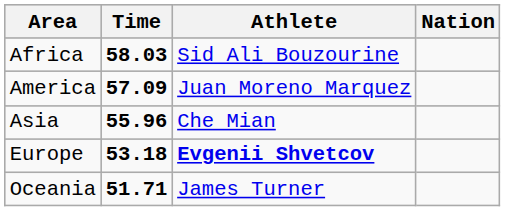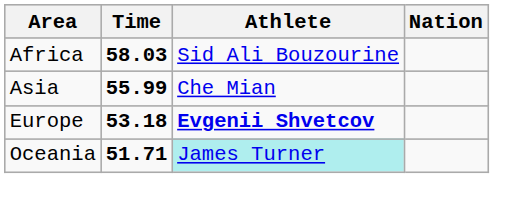 <table class="wikitable">
 <tr>
 <th>Area</th>
 <th>Time</th>
 <th>Athlete</th>
 <th>Nation</th>
 </tr>
 <tr>
 <td>Africa</td>
 <td><strong>58.03</strong></td>
 <td><a href='#'>Sid Ali Bouzourine</a></td>
 <td></td>
 </tr>
 <tr>
-<td>America</td>
-<td><strong>57.09</strong></td>
-<td><a href='#'>Juan Moreno Marquez</a></td>
-<td></td>
-</tr>
-<tr>
 <td>Asia</td>
-<td><strong>55.96</strong></td>
+<td><strong>55.99</strong></td>
 <td><a href='#'>Che Mian</a></td>
 <td></td>
 </tr>
 <tr>
 <td>Europe</td>
 <td><strong>53.18</strong></td>
 <td><strong><a href='#'>Evgenii Shvetcov</a></strong></td>
 <td></td>
 </tr>
 <tr>
 <td>Oceania</td>
 <td><strong>51.71</strong> </td>
-<td><a href='#'>James Turner</a></td>
+<td style="background: paleturquoise;"><a href='#'>James Turner</a></td>
 <td></td>
 </tr>
 </table>
